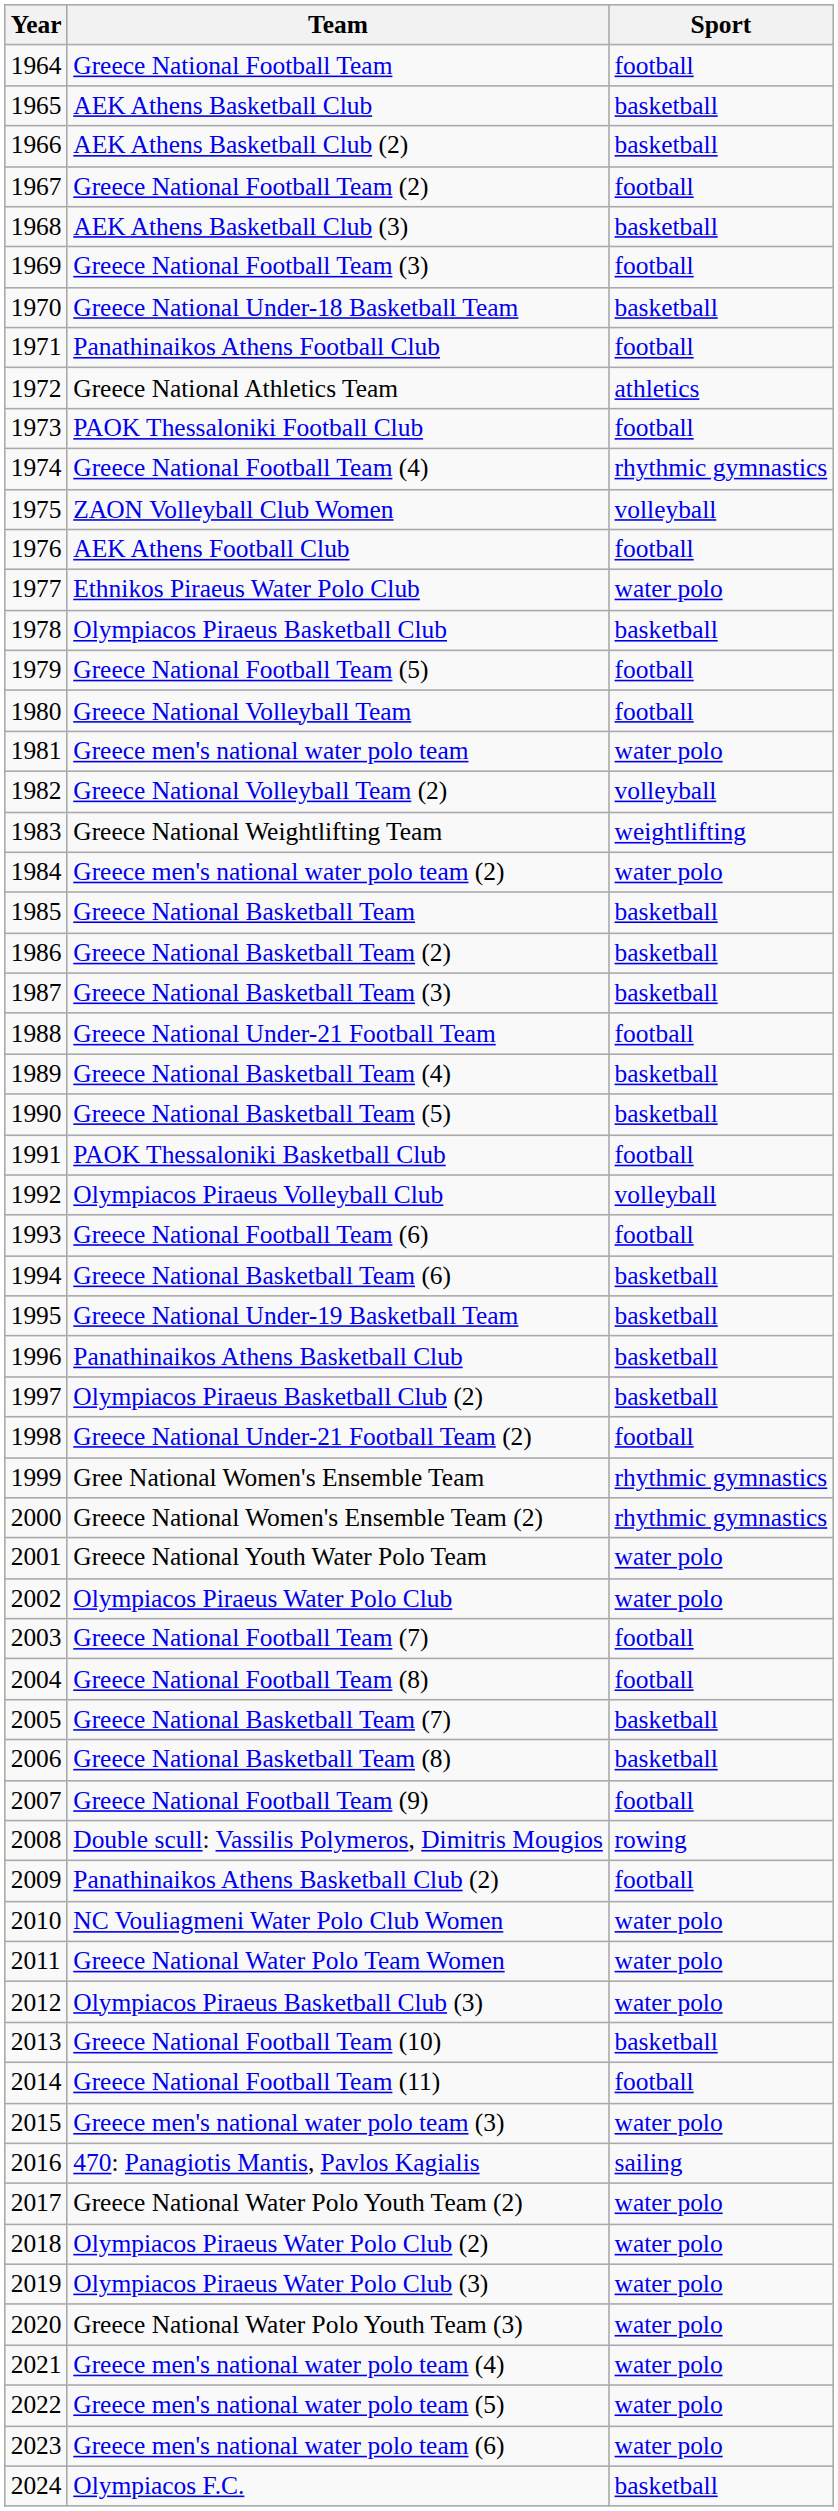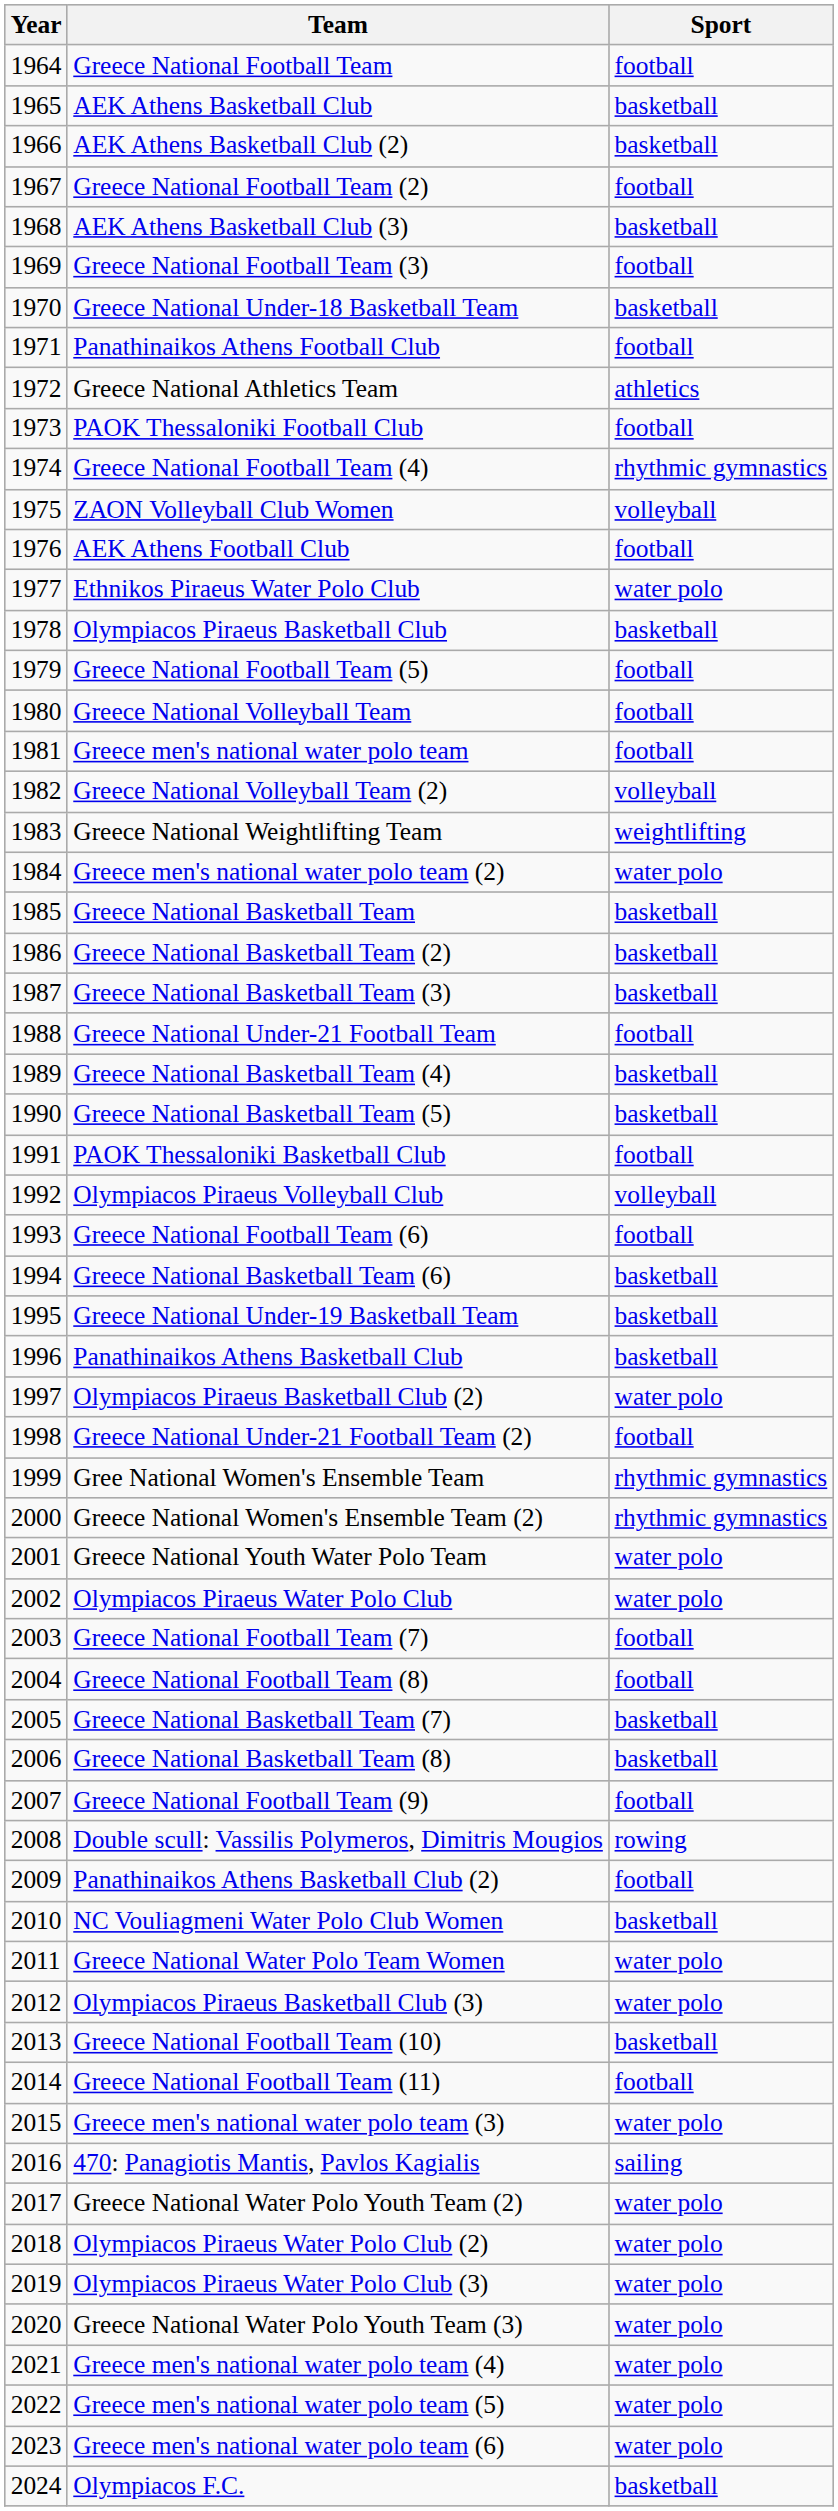 <table class="wikitable">
 <tr>
 <th>Year</th>
 <th>Team</th>
 <th>Sport</th>
 </tr>
 <tr>
 <td>1964</td>
 <td><a href='#'>Greece National Football Team</a></td>
 <td><a href='#'>football</a></td>
 </tr>
 <tr>
 <td>1965</td>
 <td><a href='#'>AEK Athens Basketball Club</a></td>
 <td><a href='#'>basketball</a></td>
 </tr>
 <tr>
 <td>1966</td>
 <td><a href='#'>AEK Athens Basketball Club</a> (2)</td>
 <td><a href='#'>basketball</a></td>
 </tr>
 <tr>
 <td>1967</td>
 <td><a href='#'>Greece National Football Team</a> (2)</td>
 <td><a href='#'>football</a></td>
 </tr>
 <tr>
 <td>1968</td>
 <td><a href='#'>AEK Athens Basketball Club</a> (3)</td>
 <td><a href='#'>basketball</a></td>
 </tr>
 <tr>
 <td>1969</td>
 <td><a href='#'>Greece National Football Team</a> (3)</td>
 <td><a href='#'>football</a></td>
 </tr>
 <tr>
 <td>1970</td>
 <td><a href='#'>Greece National Under-18 Basketball Team</a></td>
 <td><a href='#'>basketball</a></td>
 </tr>
 <tr>
 <td>1971</td>
 <td><a href='#'>Panathinaikos Athens Football Club</a></td>
 <td><a href='#'>football</a></td>
 </tr>
 <tr>
 <td>1972</td>
 <td>Greece National Athletics Team</td>
 <td><a href='#'>athletics</a></td>
 </tr>
 <tr>
 <td>1973</td>
 <td><a href='#'>PAOK Thessaloniki Football Club</a></td>
 <td><a href='#'>football</a></td>
 </tr>
 <tr>
 <td>1974</td>
 <td><a href='#'>Greece National Football Team</a> (4)</td>
 <td><a href='#'>rhythmic gymnastics</a></td>
 </tr>
 <tr>
 <td>1975</td>
 <td><a href='#'>ΖΑΟΝ Volleyball Club Women</a></td>
 <td><a href='#'>volleyball</a></td>
 </tr>
 <tr>
 <td>1976</td>
 <td><a href='#'>AEK Athens Football Club</a></td>
 <td><a href='#'>football</a></td>
 </tr>
 <tr>
 <td>1977</td>
 <td><a href='#'>Ethnikos Piraeus Water Polo Club</a></td>
 <td><a href='#'>water polo</a></td>
 </tr>
 <tr>
 <td>1978</td>
 <td><a href='#'>Olympiacos Piraeus Basketball Club</a></td>
 <td><a href='#'>basketball</a></td>
 </tr>
 <tr>
 <td>1979</td>
 <td><a href='#'>Greece National Football Team</a> (5)</td>
 <td><a href='#'>football</a></td>
 </tr>
 <tr>
 <td>1980</td>
 <td><a href='#'>Greece National Volleyball Team</a></td>
 <td><a href='#'>football</a></td>
 </tr>
 <tr>
 <td>1981</td>
 <td><a href='#'>Greece men's national water polo team</a></td>
-<td><a href='#'>water polo</a></td>
+<td><a href='#'>football</a></td>
 </tr>
 <tr>
 <td>1982</td>
 <td><a href='#'>Greece National Volleyball Team</a> (2)</td>
 <td><a href='#'>volleyball</a></td>
 </tr>
 <tr>
 <td>1983</td>
 <td>Greece National Weightlifting Team</td>
 <td><a href='#'>weightlifting</a></td>
 </tr>
 <tr>
 <td>1984</td>
 <td><a href='#'>Greece men's national water polo team</a> (2)</td>
 <td><a href='#'>water polo</a></td>
 </tr>
 <tr>
 <td>1985</td>
 <td><a href='#'>Greece National Basketball Team</a></td>
 <td><a href='#'>basketball</a></td>
 </tr>
 <tr>
 <td>1986</td>
 <td><a href='#'>Greece National Basketball Team</a> (2)</td>
 <td><a href='#'>basketball</a></td>
 </tr>
 <tr>
 <td>1987</td>
 <td><a href='#'>Greece National Basketball Team</a> (3)</td>
 <td><a href='#'>basketball</a></td>
 </tr>
 <tr>
 <td>1988</td>
 <td><a href='#'>Greece National Under-21 Football Team</a></td>
 <td><a href='#'>football</a></td>
 </tr>
 <tr>
 <td>1989</td>
 <td><a href='#'>Greece National Basketball Team</a> (4)</td>
 <td><a href='#'>basketball</a></td>
 </tr>
 <tr>
 <td>1990</td>
 <td><a href='#'>Greece National Basketball Team</a> (5)</td>
 <td><a href='#'>basketball</a></td>
 </tr>
 <tr>
 <td>1991</td>
 <td><a href='#'>PAOK Thessaloniki Basketball Club</a></td>
 <td><a href='#'>football</a></td>
 </tr>
 <tr>
 <td>1992</td>
 <td><a href='#'>Olympiacos Piraeus Volleyball Club</a></td>
 <td><a href='#'>volleyball</a></td>
 </tr>
 <tr>
 <td>1993</td>
 <td><a href='#'>Greece National Football Team</a> (6)</td>
 <td><a href='#'>football</a></td>
 </tr>
 <tr>
 <td>1994</td>
 <td><a href='#'>Greece National Basketball Team</a> (6)</td>
 <td><a href='#'>basketball</a></td>
 </tr>
 <tr>
 <td>1995</td>
 <td><a href='#'>Greece National Under-19 Basketball Team</a></td>
 <td><a href='#'>basketball</a></td>
 </tr>
 <tr>
 <td>1996</td>
 <td><a href='#'>Panathinaikos Athens Basketball Club</a></td>
 <td><a href='#'>basketball</a></td>
 </tr>
 <tr>
 <td>1997</td>
 <td><a href='#'>Olympiacos Piraeus Basketball Club</a> (2)</td>
-<td><a href='#'>basketball</a></td>
+<td><a href='#'>water polo</a></td>
 </tr>
 <tr>
 <td>1998</td>
 <td><a href='#'>Greece National Under-21 Football Team</a> (2)</td>
 <td><a href='#'>football</a></td>
 </tr>
 <tr>
 <td>1999</td>
 <td>Gree National Women's Ensemble Team</td>
 <td><a href='#'>rhythmic gymnastics</a></td>
 </tr>
 <tr>
 <td>2000</td>
 <td>Greece National Women's Ensemble Team (2)</td>
 <td><a href='#'>rhythmic gymnastics</a></td>
 </tr>
 <tr>
 <td>2001</td>
 <td>Greece National Youth Water Polo Team</td>
 <td><a href='#'>water polo</a></td>
 </tr>
 <tr>
 <td>2002</td>
 <td><a href='#'>Olympiacos Piraeus Water Polo Club</a></td>
 <td><a href='#'>water polo</a></td>
 </tr>
 <tr>
 <td>2003</td>
 <td><a href='#'>Greece National Football Team</a> (7)</td>
 <td><a href='#'>football</a></td>
 </tr>
 <tr>
 <td>2004</td>
 <td><a href='#'>Greece National Football Team</a> (8)</td>
 <td><a href='#'>football</a></td>
 </tr>
 <tr>
 <td>2005</td>
 <td><a href='#'>Greece National Basketball Team</a> (7)</td>
 <td><a href='#'>basketball</a></td>
 </tr>
 <tr>
 <td>2006</td>
 <td><a href='#'>Greece National Basketball Team</a> (8)</td>
 <td><a href='#'>basketball</a></td>
 </tr>
 <tr>
 <td>2007</td>
 <td><a href='#'>Greece National Football Team</a> (9)</td>
 <td><a href='#'>football</a></td>
 </tr>
 <tr>
 <td>2008</td>
 <td><a href='#'>Double scull</a>: <a href='#'>Vassilis Polymeros</a>, <a href='#'>Dimitris Mougios</a></td>
 <td><a href='#'>rowing</a></td>
 </tr>
 <tr>
 <td>2009</td>
 <td><a href='#'>Panathinaikos Athens Basketball Club</a> (2)</td>
 <td><a href='#'>football</a></td>
 </tr>
 <tr>
 <td>2010</td>
 <td><a href='#'>NC Vouliagmeni Water Polo Club Women</a></td>
-<td><a href='#'>water polo</a></td>
+<td><a href='#'>basketball</a></td>
 </tr>
 <tr>
 <td>2011</td>
 <td><a href='#'>Greece National Water Polo Team Women</a></td>
 <td><a href='#'>water polo</a></td>
 </tr>
 <tr>
 <td>2012</td>
 <td><a href='#'>Olympiacos Piraeus Basketball Club</a> (3)</td>
 <td><a href='#'>water polo</a></td>
 </tr>
 <tr>
 <td>2013</td>
 <td><a href='#'>Greece National Football Team</a> (10)</td>
 <td><a href='#'>basketball</a></td>
 </tr>
 <tr>
 <td>2014</td>
 <td><a href='#'>Greece National Football Team</a> (11)</td>
 <td><a href='#'>football</a></td>
 </tr>
 <tr>
 <td>2015</td>
 <td><a href='#'>Greece men's national water polo team</a> (3)</td>
 <td><a href='#'>water polo</a></td>
 </tr>
 <tr>
 <td>2016</td>
 <td><a href='#'>470</a>: <a href='#'>Panagiotis Mantis</a>, <a href='#'>Pavlos Kagialis</a></td>
 <td><a href='#'>sailing</a></td>
 </tr>
 <tr>
 <td>2017</td>
 <td>Greece National Water Polo Youth Team (2)</td>
 <td><a href='#'>water polo</a></td>
 </tr>
 <tr>
 <td>2018</td>
 <td><a href='#'>Olympiacos Piraeus Water Polo Club</a> (2)</td>
 <td><a href='#'>water polo</a></td>
 </tr>
 <tr>
 <td>2019</td>
 <td><a href='#'>Olympiacos Piraeus Water Polo Club</a> (3)</td>
 <td><a href='#'>water polo</a></td>
 </tr>
 <tr>
 <td>2020</td>
 <td>Greece National Water Polo Youth Team (3)</td>
 <td><a href='#'>water polo</a></td>
 </tr>
 <tr>
 <td>2021</td>
 <td><a href='#'>Greece men's national water polo team</a> (4) </td>
 <td><a href='#'>water polo</a></td>
 </tr>
 <tr>
 <td>2022</td>
 <td><a href='#'>Greece men's national water polo team</a> (5)</td>
 <td><a href='#'>water polo</a></td>
 </tr>
 <tr>
 <td>2023</td>
 <td><a href='#'>Greece men's national water polo team</a> (6)</td>
 <td><a href='#'>water polo</a></td>
 </tr>
 <tr>
 <td>2024</td>
 <td><a href='#'>Olympiacos F.C.</a></td>
 <td><a href='#'>basketball</a></td>
 </tr>
 </table>
